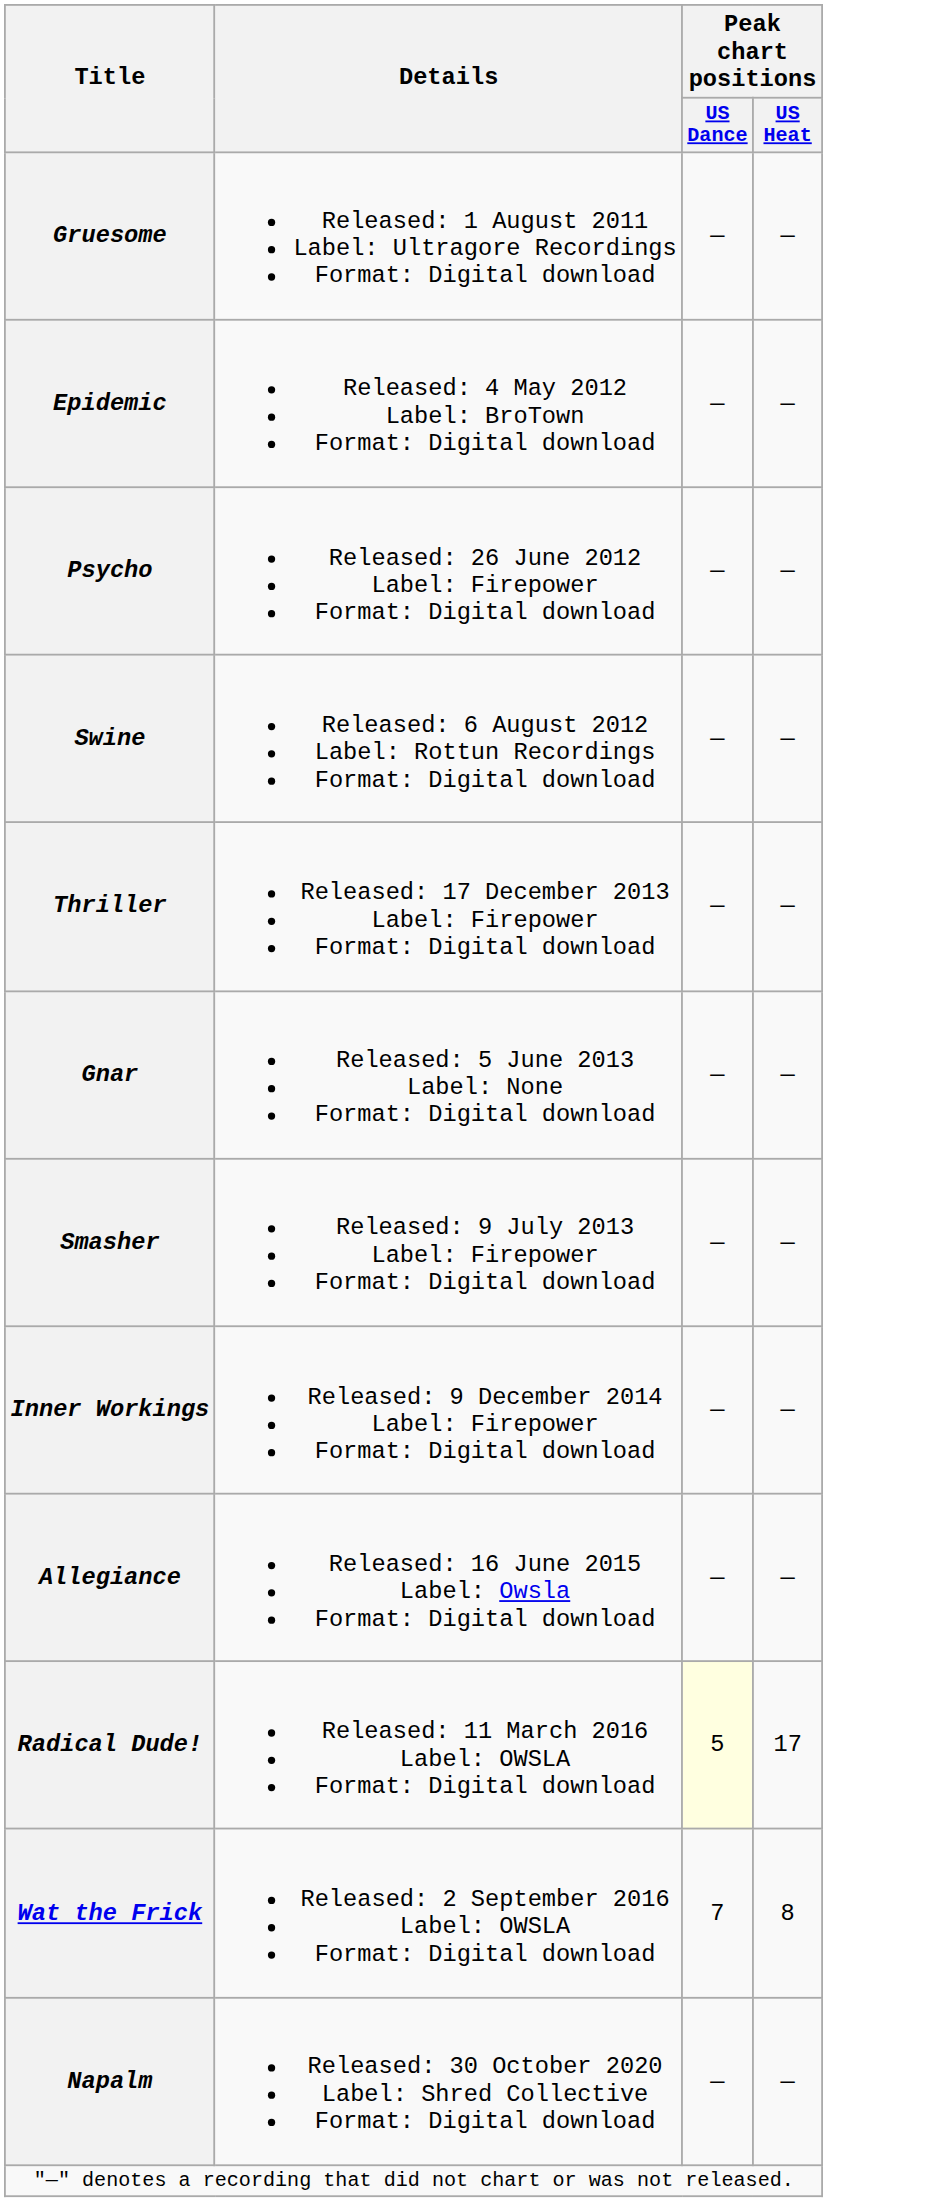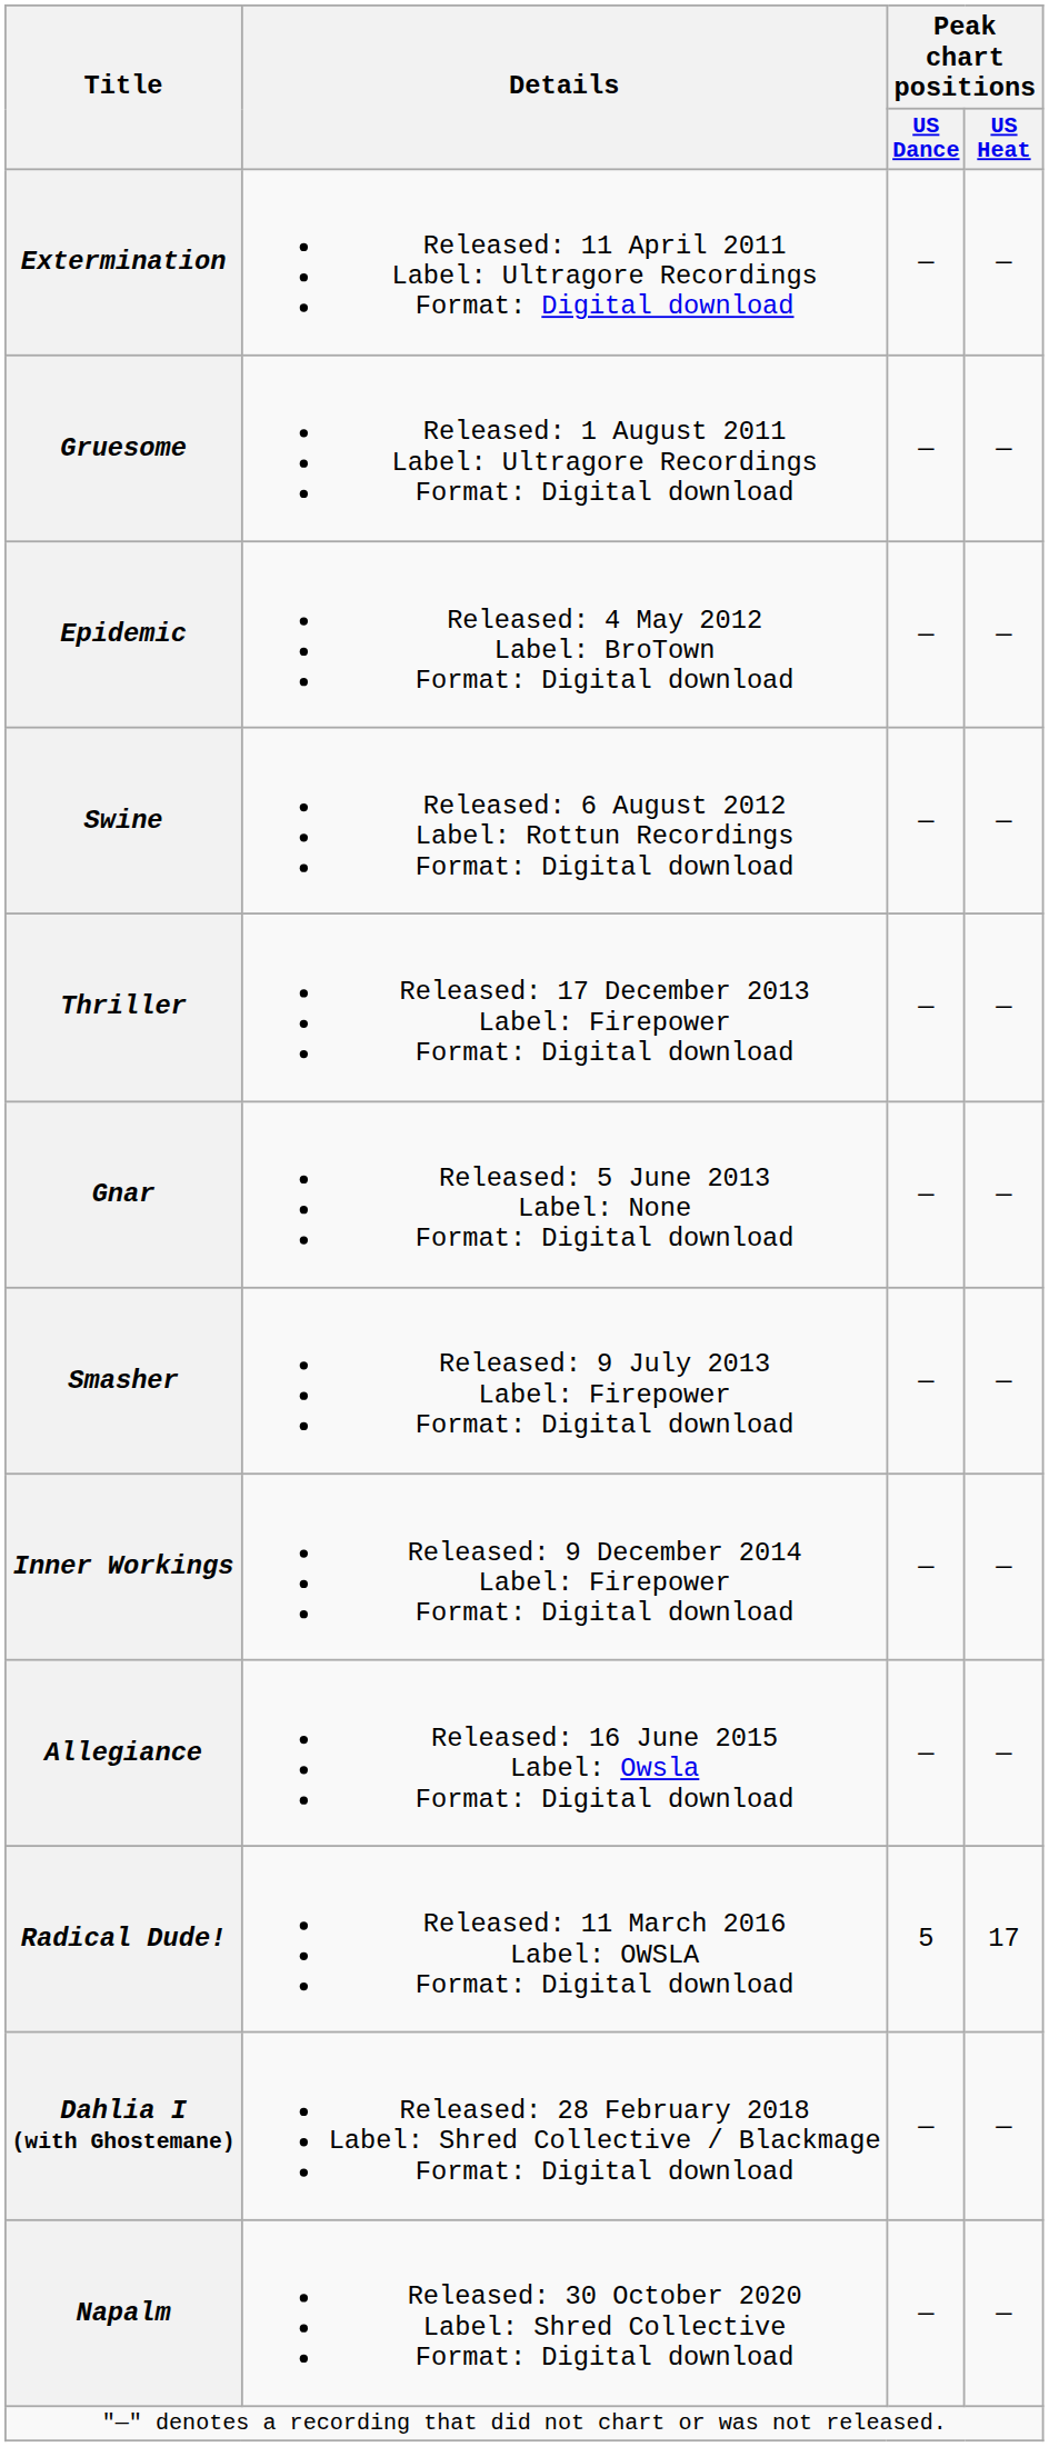 <table class="wikitable plainrowheaders" style="text-align:center;">
 <tr>
 <th rowspan="2">Title</th>
 <th rowspan="2">Details</th>
 <th colspan="2">Peak chart positions</th>
 </tr>
 <tr>
 <th scope="col" style="width:3em;font-size:85%;"><a href='#'>US Dance</a><br></th>
 <th scope="col" style="width:3em;font-size:85%;"><a href='#'>US</a><br><a href='#'>Heat</a><br></th>
 </tr>
 <tr>
+<th scope="row"><em>Extermination</em></th>
+<td><br><ul><li>Released: 11 April 2011</li><li>Label: Ultragore Recordings</li><li>Format: <a href='#'>Digital download</a></li></ul></td>
+<td>—</td>
+<td>—</td>
+</tr>
+<tr>
 <th scope="row"><em>Gruesome</em></th>
 <td><br><ul><li>Released: 1 August 2011</li><li>Label: Ultragore Recordings</li><li>Format: Digital download</li></ul></td>
 <td>—</td>
 <td>—</td>
 </tr>
 <tr>
 <th scope="row"><em>Epidemic</em></th>
 <td><br><ul><li>Released: 4 May 2012</li><li>Label: BroTown</li><li>Format: Digital download</li></ul></td>
-<td>—</td>
-<td>—</td>
-</tr>
-<tr>
-<th scope="row"><em>Psycho</em></th>
-<td><br><ul><li>Released: 26 June 2012</li><li>Label: Firepower</li><li>Format: Digital download</li></ul></td>
 <td>—</td>
 <td>—</td>
 </tr>
 <tr>
 <th scope="row"><em>Swine</em></th>
 <td><br><ul><li>Released: 6 August 2012</li><li>Label: Rottun Recordings</li><li>Format: Digital download</li></ul></td>
 <td>—</td>
 <td>—</td>
 </tr>
 <tr>
 <th scope="row"><em>Thriller</em></th>
 <td><br><ul><li>Released: 17 December 2013</li><li>Label: Firepower</li><li>Format: Digital download</li></ul></td>
 <td>—</td>
 <td>—</td>
 </tr>
 <tr>
 <th scope="row"><em>Gnar</em></th>
 <td><br><ul><li>Released: 5 June 2013</li><li>Label: None</li><li>Format: Digital download</li></ul></td>
 <td>—</td>
 <td>—</td>
 </tr>
 <tr>
 <th scope="row"><em>Smasher</em></th>
 <td><br><ul><li>Released: 9 July 2013</li><li>Label: Firepower</li><li>Format: Digital download</li></ul></td>
 <td>—</td>
 <td>—</td>
 </tr>
 <tr>
 <th scope="row"><em>Inner Workings</em></th>
 <td><br><ul><li>Released: 9 December 2014</li><li>Label: Firepower</li><li>Format: Digital download</li></ul></td>
 <td>—</td>
 <td>—</td>
 </tr>
 <tr>
 <th scope="row"><em>Allegiance</em></th>
 <td><br><ul><li>Released: 16 June 2015</li><li>Label: <a href='#'>Owsla</a></li><li>Format: Digital download</li></ul></td>
 <td>—</td>
 <td>—</td>
 </tr>
 <tr>
 <th scope="row"><em>Radical Dude!</em></th>
 <td><br><ul><li>Released: 11 March 2016</li><li>Label: OWSLA</li><li>Format: Digital download</li></ul></td>
-<td style="background: lightyellow;">5</td>
+<td>5</td>
 <td>17</td>
 </tr>
 <tr>
-<th scope="row"><em><a href='#'>Wat the Frick</a></em></th>
-<td><br><ul><li>Released: 2 September 2016</li><li>Label: OWSLA</li><li>Format: Digital download</li></ul></td>
-<td>7</td>
-<td>8</td>
+<th scope="row"><em>Dahlia I</em> <br><small>(with Ghostemane)</small></th>
+<td><br><ul><li>Released: 28 February 2018</li><li>Label: Shred Collective / Blackmage</li><li>Format: Digital download</li></ul></td>
+<td>—</td>
+<td>—</td>
 </tr>
 <tr>
 <th scope="row"><em>Napalm</em></th>
 <td><br><ul><li>Released: 30 October 2020</li><li>Label: Shred Collective</li><li>Format: Digital download</li></ul></td>
 <td>—</td>
 <td>—</td>
 </tr>
 <tr>
 <td colspan="4" style="font-size:85%">"—" denotes a recording that did not chart or was not released.</td>
 </tr>
 </table>
